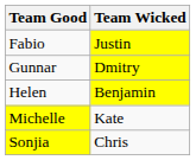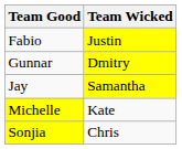 <table class="wikitable">
 <tr>
 <th>Team Good</th>
 <th>Team Wicked</th>
 </tr>
 <tr>
 <td>Fabio</td>
 <td style="background:yellow;">Justin</td>
 </tr>
 <tr>
 <td>Gunnar</td>
 <td style="background:yellow;">Dmitry</td>
 </tr>
 <tr>
-<td>Helen</td>
-<td style="background:yellow;">Benjamin</td>
+<td>Jay</td>
+<td style="background:yellow;">Samantha</td>
 </tr>
 <tr>
 <td style="background:yellow;">Michelle</td>
 <td>Kate</td>
 </tr>
 <tr>
 <td style="background:yellow;">Sonjia</td>
 <td>Chris</td>
 </tr>
 </table>
